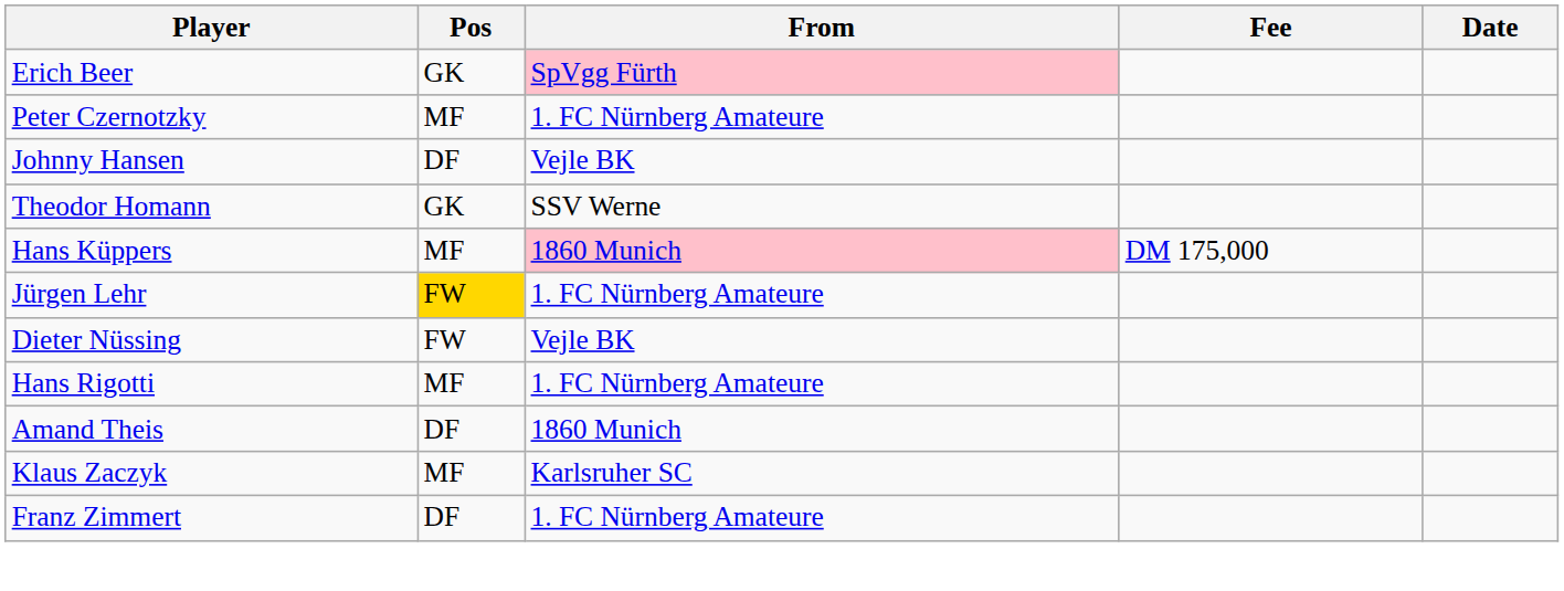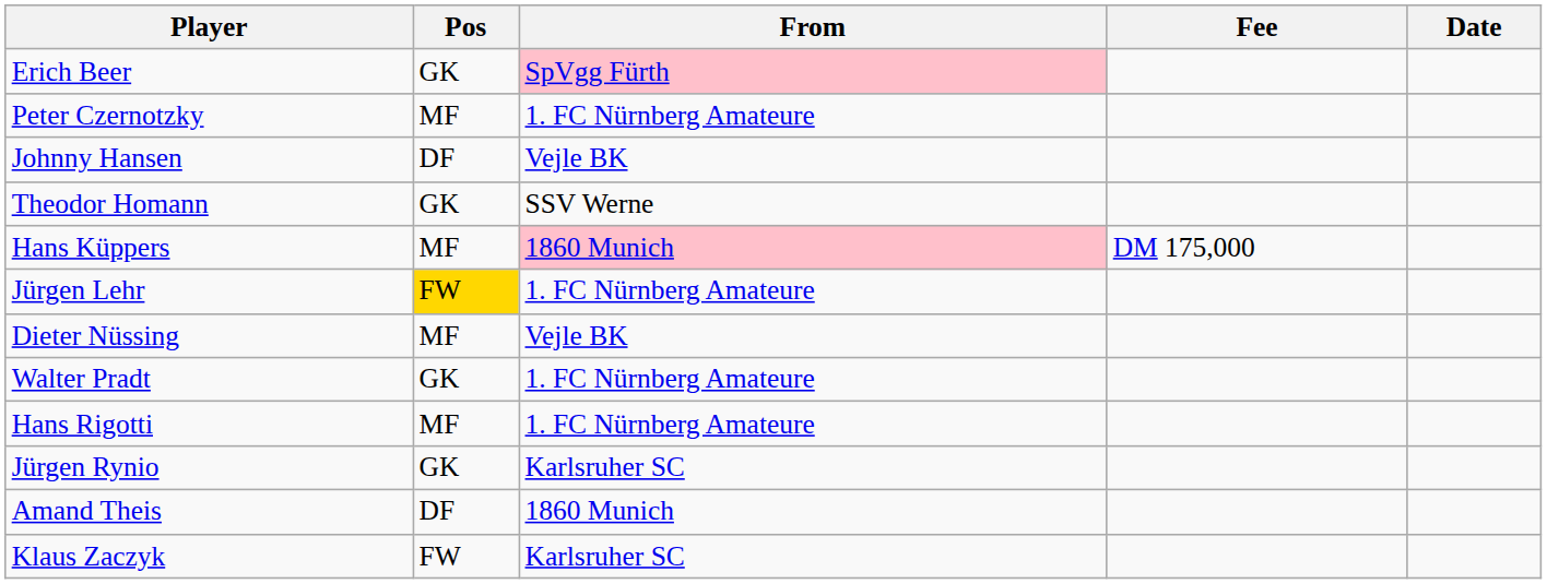 <table class="wikitable" style="text-align:center; width:70%; text-align:left">
 <tr>
 <th><strong>Player</strong></th>
 <th><strong>Pos</strong></th>
 <th><strong>From</strong></th>
 <th><strong>Fee</strong></th>
 <th><strong>Date</strong></th>
 </tr>
 <tr --->
 <td><a href='#'>Erich Beer</a></td>
 <td>GK</td>
 <td style="background: pink;"><a href='#'>SpVgg Fürth</a></td>
 <td></td>
 <td></td>
 </tr>
 <tr --->
 <td><a href='#'>Peter Czernotzky</a></td>
 <td>MF</td>
 <td><a href='#'>1. FC Nürnberg Amateure</a></td>
 <td></td>
 <td></td>
 </tr>
 <tr --->
 <td><a href='#'>Johnny Hansen</a></td>
 <td>DF</td>
 <td><a href='#'>Vejle BK</a></td>
 <td></td>
 <td></td>
 </tr>
 <tr --->
 <td><a href='#'>Theodor Homann</a></td>
 <td>GK</td>
 <td>SSV Werne</td>
 <td></td>
 <td></td>
 </tr>
 <tr --->
 <td><a href='#'>Hans Küppers</a></td>
 <td>MF</td>
 <td style="background: pink;"><a href='#'>1860 Munich</a></td>
 <td><a href='#'>DM</a> 175,000</td>
 <td></td>
 </tr>
 <tr --->
 <td><a href='#'>Jürgen Lehr</a></td>
 <td style="background: gold;">FW</td>
 <td><a href='#'>1. FC Nürnberg Amateure</a></td>
 <td></td>
 <td></td>
 </tr>
 <tr --->
 <td><a href='#'>Dieter Nüssing</a></td>
-<td>FW</td>
+<td>MF</td>
 <td><a href='#'>Vejle BK</a></td>
+<td></td>
+<td></td>
+</tr>
+<tr --->
+<td><a href='#'>Walter Pradt</a></td>
+<td>GK</td>
+<td><a href='#'>1. FC Nürnberg Amateure</a></td>
 <td></td>
 <td></td>
 </tr>
 <tr --->
 <td><a href='#'>Hans Rigotti</a></td>
 <td>MF</td>
 <td><a href='#'>1. FC Nürnberg Amateure</a></td>
+<td></td>
+<td></td>
+</tr>
+<tr --->
+<td><a href='#'>Jürgen Rynio</a></td>
+<td>GK</td>
+<td><a href='#'>Karlsruher SC</a></td>
 <td></td>
 <td></td>
 </tr>
 <tr --->
 <td><a href='#'>Amand Theis</a></td>
 <td>DF</td>
 <td><a href='#'>1860 Munich</a></td>
 <td></td>
 <td></td>
 </tr>
 <tr --->
 <td><a href='#'>Klaus Zaczyk</a></td>
-<td>MF</td>
+<td>FW</td>
 <td><a href='#'>Karlsruher SC</a></td>
 <td></td>
 <td></td>
 </tr>
-<tr --->
-<td><a href='#'>Franz Zimmert</a></td>
-<td>DF</td>
-<td><a href='#'>1. FC Nürnberg Amateure</a></td>
-<td></td>
-<td></td>
-</tr>
 </table>
